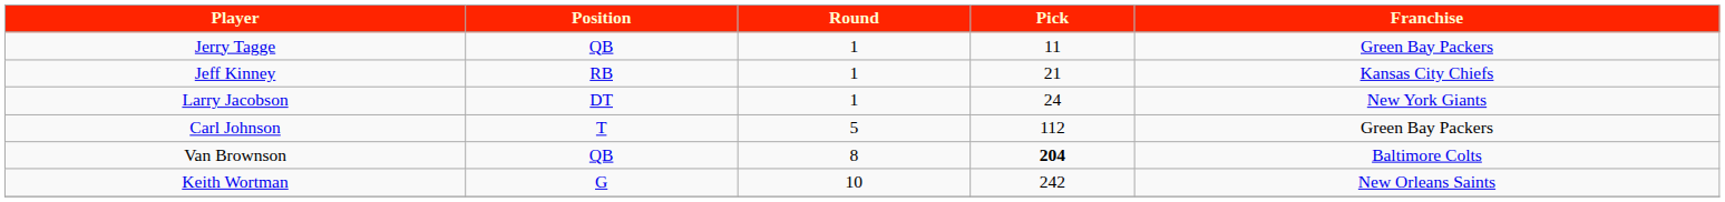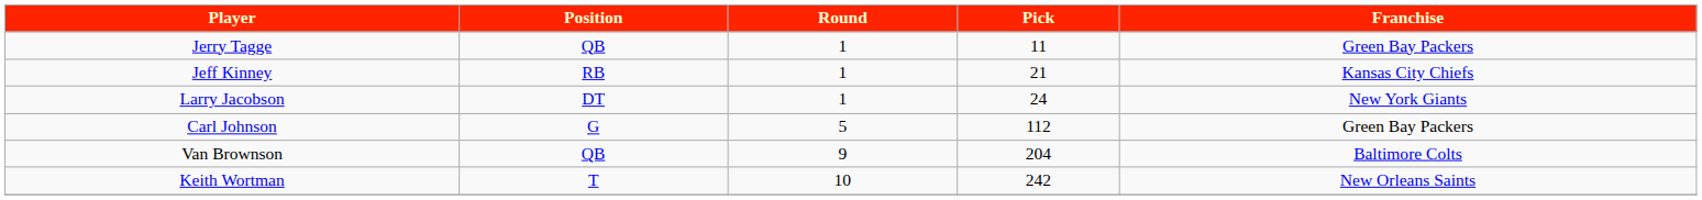 <table class="wikitable" width="80%">
 <tr align="center"  style="background:#FF2400;color:#FFFDD0;">
 <td><strong>Player</strong></td>
 <td><strong>Position</strong></td>
 <td><strong>Round</strong></td>
 <td><strong>Pick</strong></td>
 <td><strong>Franchise</strong></td>
 </tr>
 <tr align="center" bgcolor="">
 <td><a href='#'>Jerry Tagge</a></td>
 <td><a href='#'>QB</a></td>
 <td>1</td>
 <td>11</td>
 <td><a href='#'>Green Bay Packers</a></td>
 </tr>
 <tr align="center" bgcolor="">
 <td><a href='#'>Jeff Kinney</a></td>
 <td><a href='#'>RB</a></td>
 <td>1</td>
 <td>21</td>
 <td><a href='#'>Kansas City Chiefs</a></td>
 </tr>
 <tr align="center" bgcolor="">
 <td><a href='#'>Larry Jacobson</a></td>
 <td><a href='#'>DT</a></td>
 <td>1</td>
 <td>24</td>
 <td><a href='#'>New York Giants</a></td>
 </tr>
 <tr align="center" bgcolor="">
 <td><a href='#'>Carl Johnson</a></td>
-<td><a href='#'>T</a></td>
+<td><a href='#'>G</a></td>
 <td>5</td>
 <td>112</td>
 <td>Green Bay Packers</td>
 </tr>
 <tr align="center" bgcolor="">
 <td>Van Brownson</td>
 <td><a href='#'>QB</a></td>
-<td>8</td>
-<td><strong>204</strong></td>
+<td>9</td>
+<td>204</td>
 <td><a href='#'>Baltimore Colts</a></td>
 </tr>
 <tr align="center" bgcolor="">
 <td><a href='#'>Keith Wortman</a></td>
-<td><a href='#'>G</a></td>
+<td><a href='#'>T</a></td>
 <td>10</td>
 <td>242</td>
 <td><a href='#'>New Orleans Saints</a></td>
 </tr>
 <tr align="center" bgcolor="">
 </tr>
 </table>
